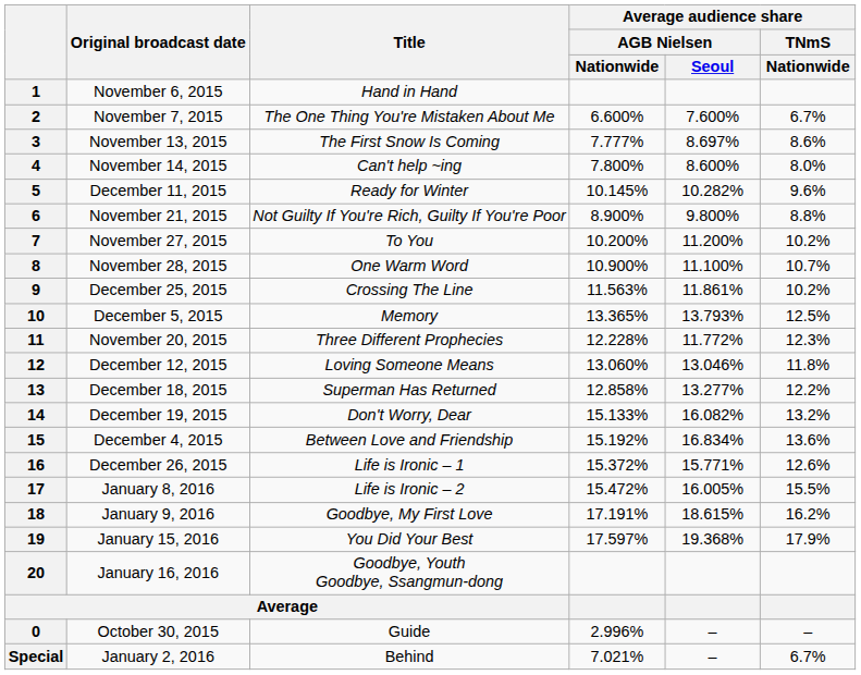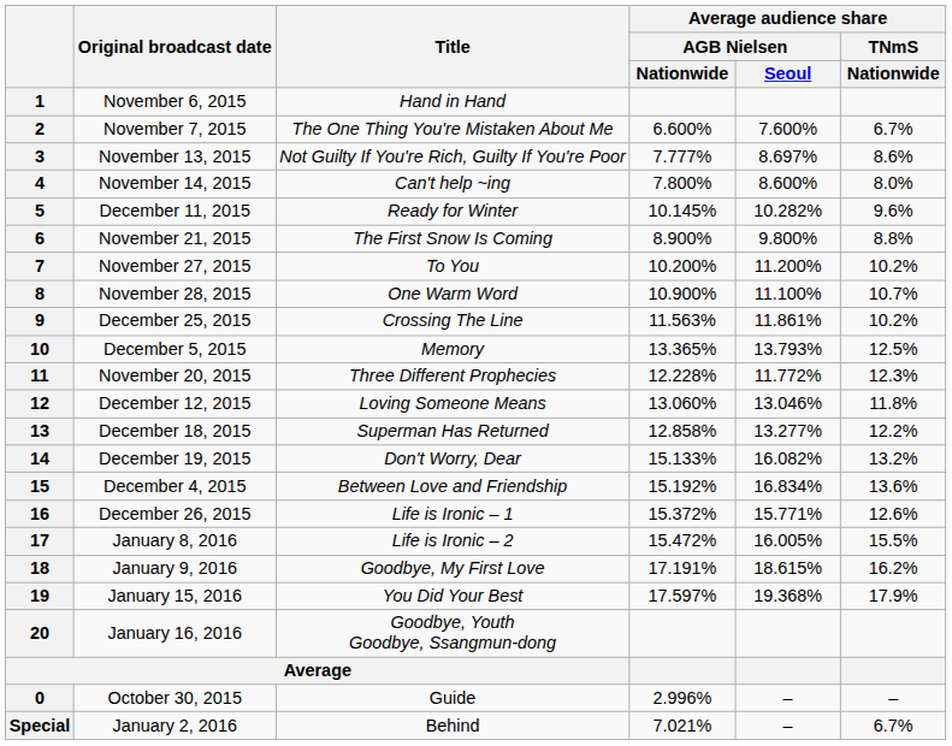 <table class=wikitable style="text-align:center">
 <tr>
 <th rowspan="3"></th>
 <th rowspan="3">Original broadcast date</th>
 <th rowspan="3">Title</th>
 <th colspan="3">Average audience share</th>
 </tr>
 <tr>
 <th colspan="2">AGB Nielsen</th>
 <th>TNmS</th>
 </tr>
 <tr>
 <th width="90">Nationwide</th>
 <th width="90"><a href='#'>Seoul</a></th>
 <th width="90">Nationwide</th>
 </tr>
 <tr>
 <th>1</th>
 <td>November 6, 2015</td>
 <td><em>Hand in Hand</em></td>
 <td></td>
 <td></td>
 <td></td>
 </tr>
 <tr>
 <th>2</th>
 <td>November 7, 2015</td>
 <td><em>The One Thing You're Mistaken About Me</em></td>
 <td>6.600%</td>
 <td>7.600%</td>
 <td>6.7%</td>
 </tr>
 <tr>
 <th>3</th>
 <td>November 13, 2015</td>
-<td><em>The First Snow Is Coming</em></td>
+<td><em>Not Guilty If You're Rich, Guilty If You're Poor</em></td>
 <td>7.777%</td>
 <td>8.697%</td>
 <td>8.6%</td>
 </tr>
 <tr>
 <th>4</th>
 <td>November 14, 2015</td>
 <td><em>Can't help ~ing</em></td>
 <td>7.800%</td>
 <td>8.600%</td>
 <td>8.0%</td>
 </tr>
 <tr>
 <th>5</th>
 <td>December 11, 2015</td>
 <td><em>Ready for Winter</em></td>
 <td>10.145%</td>
 <td>10.282%</td>
 <td>9.6%</td>
 </tr>
 <tr>
 <th>6</th>
 <td>November 21, 2015</td>
-<td><em>Not Guilty If You're Rich, Guilty If You're Poor</em></td>
+<td><em>The First Snow Is Coming</em></td>
 <td>8.900%</td>
 <td>9.800%</td>
 <td>8.8%</td>
 </tr>
 <tr>
 <th>7</th>
 <td>November 27, 2015</td>
 <td><em>To You</em></td>
 <td>10.200%</td>
 <td>11.200%</td>
 <td>10.2%</td>
 </tr>
 <tr>
 <th>8</th>
 <td>November 28, 2015</td>
 <td><em>One Warm Word</em></td>
 <td>10.900%</td>
 <td>11.100%</td>
 <td>10.7%</td>
 </tr>
 <tr>
 <th>9</th>
 <td>December 25, 2015</td>
 <td><em>Crossing The Line</em></td>
 <td>11.563%</td>
 <td>11.861%</td>
 <td>10.2%</td>
 </tr>
 <tr>
 <th>10</th>
 <td>December 5, 2015</td>
 <td><em>Memory</em></td>
 <td>13.365%</td>
 <td>13.793%</td>
 <td>12.5%</td>
 </tr>
 <tr>
 <th>11</th>
 <td>November 20, 2015</td>
 <td><em>Three Different Prophecies</em></td>
 <td>12.228%</td>
 <td>11.772%</td>
 <td>12.3%</td>
 </tr>
 <tr>
 <th>12</th>
 <td>December 12, 2015</td>
 <td><em>Loving Someone Means</em></td>
 <td>13.060%</td>
 <td>13.046%</td>
 <td>11.8%</td>
 </tr>
 <tr>
 <th>13</th>
 <td>December 18, 2015</td>
 <td><em>Superman Has Returned</em></td>
 <td>12.858%</td>
 <td>13.277%</td>
 <td>12.2%</td>
 </tr>
 <tr>
 <th>14</th>
 <td>December 19, 2015</td>
 <td><em>Don't Worry, Dear</em></td>
 <td>15.133%</td>
 <td>16.082%</td>
 <td>13.2%</td>
 </tr>
 <tr>
 <th>15</th>
 <td>December 4, 2015</td>
 <td><em>Between Love and Friendship</em></td>
 <td>15.192%</td>
 <td>16.834%</td>
 <td>13.6%</td>
 </tr>
 <tr>
 <th>16</th>
 <td>December 26, 2015</td>
 <td><em>Life is Ironic – 1</em></td>
 <td>15.372%</td>
 <td>15.771%</td>
 <td>12.6%</td>
 </tr>
 <tr>
 <th>17</th>
 <td>January 8, 2016</td>
 <td><em>Life is Ironic – 2</em></td>
 <td>15.472%</td>
 <td>16.005%</td>
 <td>15.5%</td>
 </tr>
 <tr>
 <th>18</th>
 <td>January 9, 2016</td>
 <td><em>Goodbye, My First Love</em></td>
 <td>17.191%</td>
 <td>18.615%</td>
 <td>16.2%</td>
 </tr>
 <tr>
 <th>19</th>
 <td>January 15, 2016</td>
 <td><em>You Did Your Best</em></td>
 <td>17.597%</td>
 <td>19.368%</td>
 <td>17.9%</td>
 </tr>
 <tr>
 <th>20</th>
 <td>January 16, 2016</td>
 <td><em>Goodbye, Youth <br> Goodbye, Ssangmun-dong</em></td>
 <td></td>
 <td></td>
 <td></td>
 </tr>
 <tr>
 <th colspan="3">Average</th>
 <th></th>
 <th></th>
 <th></th>
 </tr>
 <tr>
 <th>0</th>
 <td>October 30, 2015</td>
 <td>Guide</td>
 <td>2.996%</td>
 <td>–</td>
 <td>–</td>
 </tr>
 <tr>
 <th>Special</th>
 <td>January 2, 2016</td>
 <td>Behind</td>
 <td>7.021%</td>
 <td>–</td>
 <td>6.7%</td>
 </tr>
 </table>
